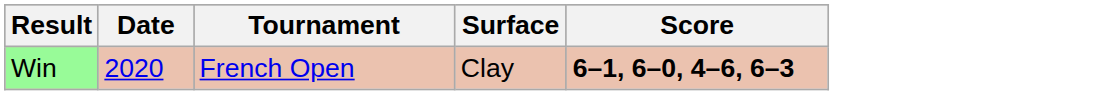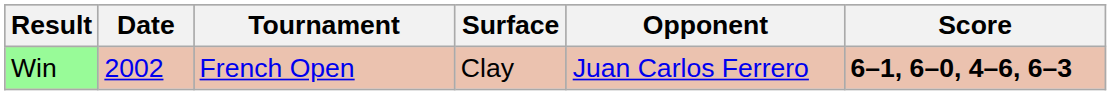 <table class="sortable wikitable">
 <tr>
 <th style="width:40px">Result</th>
 <th style="width:50px">Date</th>
 <th style="width:150px">Tournament</th>
 <th style="width:60px">Surface</th>
+<th style="width:160px">Opponent</th>
 <th style="width:150px" class="unsortable">Score</th>
 </tr>
 <tr bgcolor="#EBC2AF">
 <td style="background:#98fb98;">Win</td>
-<td><a href='#'>2020</a></td>
+<td><a href='#'>2002</a></td>
 <td><a href='#'>French Open</a></td>
 <td>Clay</td>
+<td> <a href='#'>Juan Carlos Ferrero</a></td>
 <td><strong>6–1, 6–0, 4–6, 6–3</strong></td>
 </tr>
 </table>
